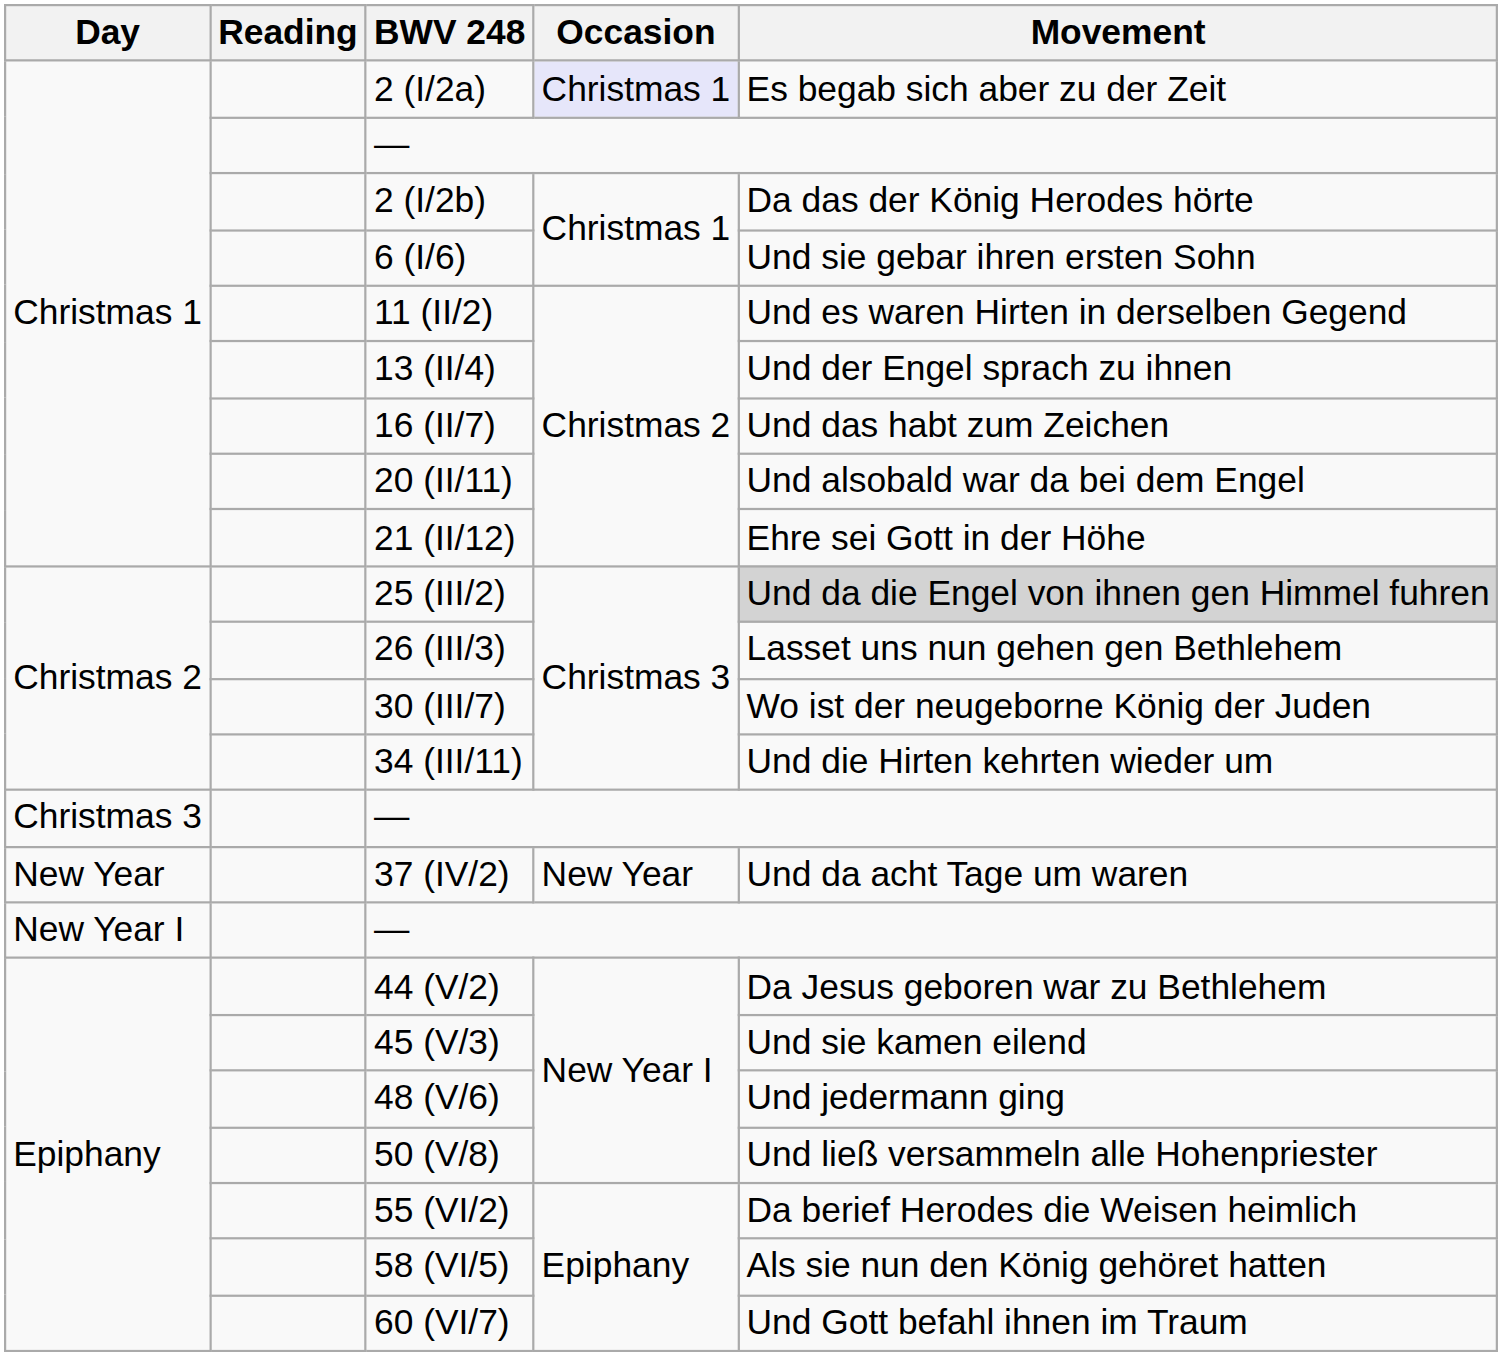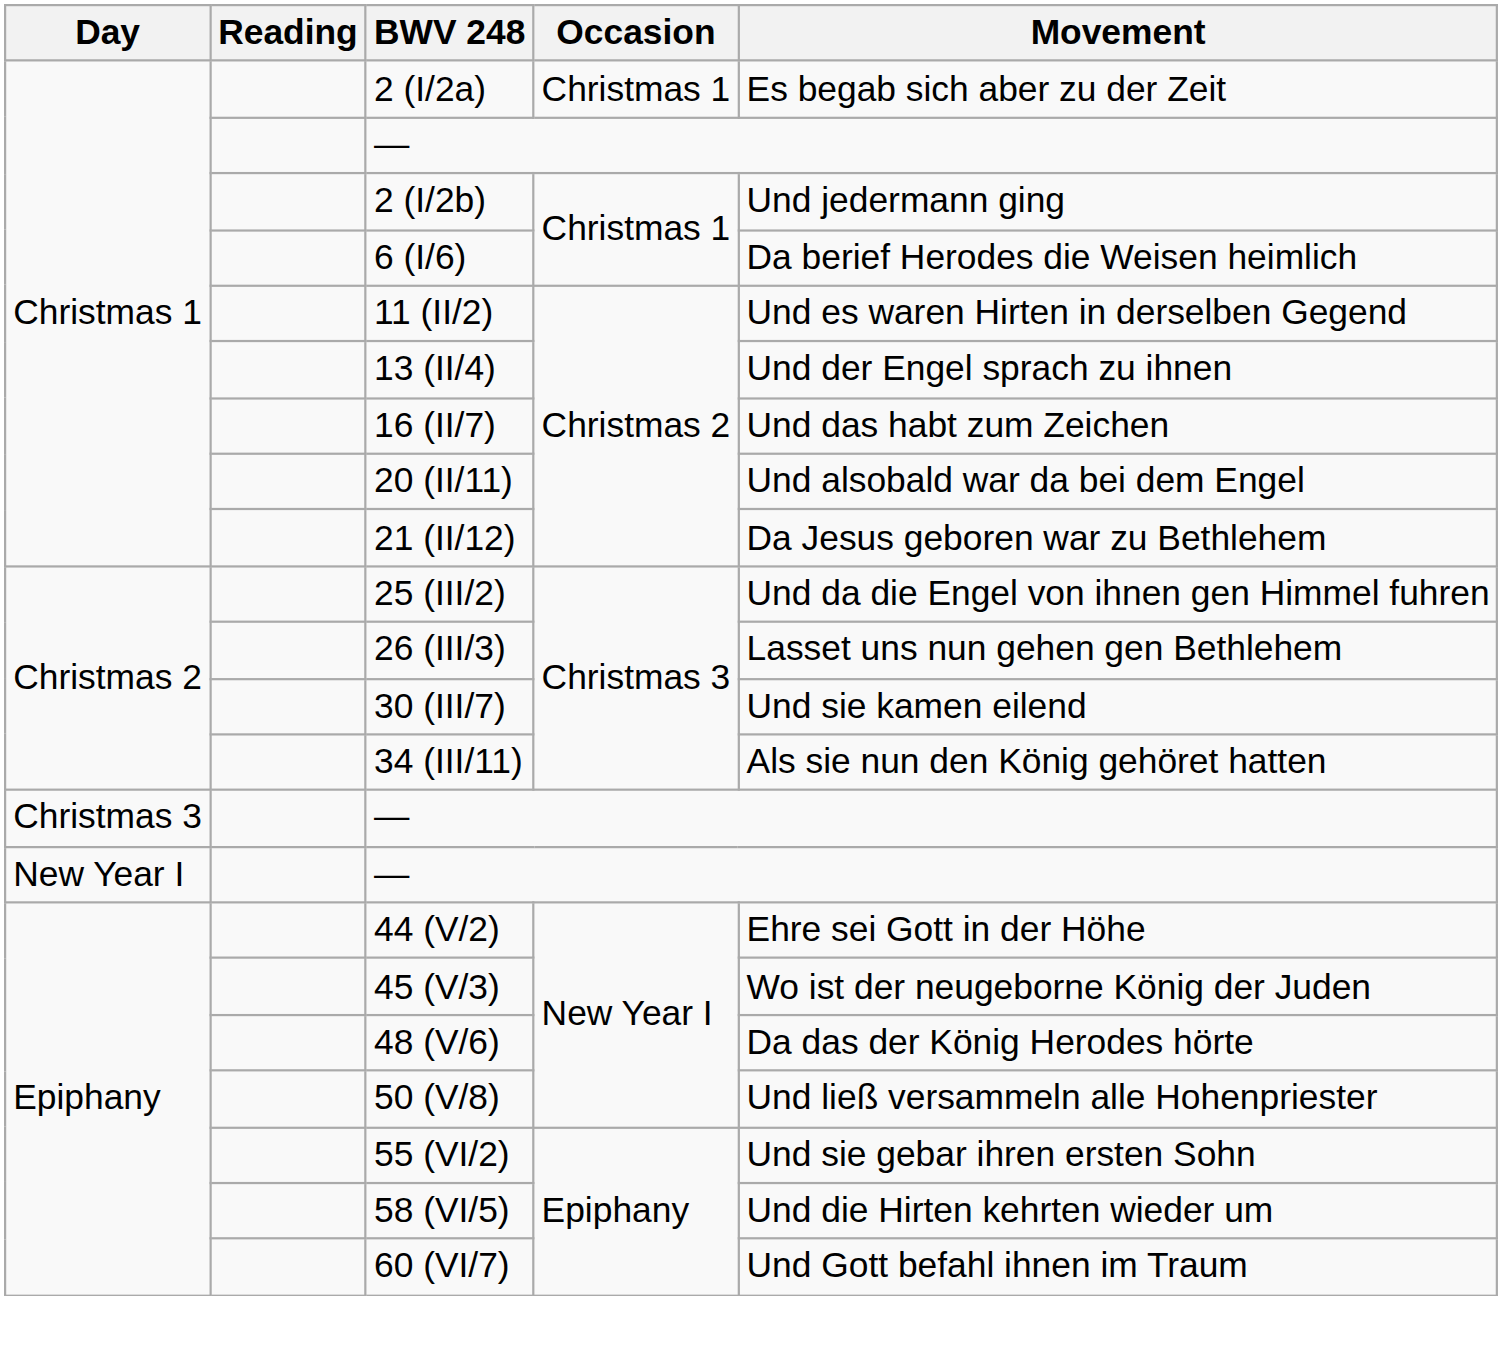 <table class="wikitable sortable">
 <tr>
 <th scope="col">Day</th>
 <th scope="col">Reading</th>
 <th scope="col">BWV 248</th>
 <th scope="col">Occasion</th>
 <th scope="col">Movement</th>
 </tr>
 <tr>
 <td rowspan="9">Christmas 1</td>
 <td></td>
 <td>2 (I/2a)</td>
-<td style="background: lavender;">Christmas 1</td>
+<td>Christmas 1</td>
 <td>Es begab sich aber zu der Zeit</td>
 </tr>
 <tr>
 <td></td>
 <td colspan="3">—</td>
 </tr>
 <tr>
 <td></td>
 <td>2 (I/2b)</td>
 <td rowspan="2">Christmas 1</td>
-<td>Da das der König Herodes hörte</td>
+<td>Und jedermann ging</td>
 </tr>
 <tr>
 <td></td>
 <td>6 (I/6)</td>
-<td>Und sie gebar ihren ersten Sohn</td>
+<td>Da berief Herodes die Weisen heimlich</td>
 </tr>
 <tr>
 <td></td>
 <td>11 (II/2)</td>
 <td rowspan="5">Christmas 2</td>
 <td>Und es waren Hirten in derselben Gegend</td>
 </tr>
 <tr>
 <td></td>
 <td>13 (II/4)</td>
 <td>Und der Engel sprach zu ihnen</td>
 </tr>
 <tr>
 <td></td>
 <td>16 (II/7)</td>
 <td>Und das habt zum Zeichen</td>
 </tr>
 <tr>
 <td></td>
 <td>20 (II/11)</td>
 <td>Und alsobald war da bei dem Engel</td>
 </tr>
 <tr>
 <td></td>
 <td>21 (II/12)</td>
-<td>Ehre sei Gott in der Höhe</td>
+<td>Da Jesus geboren war zu Bethlehem</td>
 </tr>
 <tr>
 <td rowspan="4">Christmas 2</td>
 <td></td>
 <td>25 (III/2)</td>
 <td rowspan="4">Christmas 3</td>
-<td style="background: lightgrey;">Und da die Engel von ihnen gen Himmel fuhren</td>
+<td>Und da die Engel von ihnen gen Himmel fuhren</td>
 </tr>
 <tr>
 <td></td>
 <td>26 (III/3)</td>
 <td>Lasset uns nun gehen gen Bethlehem</td>
 </tr>
 <tr>
 <td></td>
 <td>30 (III/7)</td>
-<td>Wo ist der neugeborne König der Juden</td>
+<td>Und sie kamen eilend</td>
 </tr>
 <tr>
 <td></td>
 <td>34 (III/11)</td>
-<td>Und die Hirten kehrten wieder um</td>
+<td>Als sie nun den König gehöret hatten</td>
 </tr>
 <tr>
 <td>Christmas 3</td>
 <td></td>
 <td colspan="3">—</td>
-</tr>
-<tr>
-<td>New Year</td>
-<td></td>
-<td>37 (IV/2)</td>
-<td>New Year</td>
-<td>Und da acht Tage um waren</td>
 </tr>
 <tr>
 <td>New Year I</td>
 <td></td>
 <td colspan="3">—</td>
 </tr>
 <tr>
 <td rowspan="7">Epiphany</td>
 <td></td>
 <td>44 (V/2)</td>
 <td rowspan="4">New Year I</td>
-<td>Da Jesus geboren war zu Bethlehem</td>
+<td>Ehre sei Gott in der Höhe</td>
 </tr>
 <tr>
 <td></td>
 <td>45 (V/3)</td>
-<td>Und sie kamen eilend</td>
+<td>Wo ist der neugeborne König der Juden</td>
 </tr>
 <tr>
 <td></td>
 <td>48 (V/6)</td>
-<td>Und jedermann ging</td>
+<td>Da das der König Herodes hörte</td>
 </tr>
 <tr>
 <td></td>
 <td>50 (V/8)</td>
 <td>Und ließ versammeln alle Hohenpriester</td>
 </tr>
 <tr>
 <td></td>
 <td>55 (VI/2)</td>
 <td rowspan="3">Epiphany</td>
-<td>Da berief Herodes die Weisen heimlich</td>
+<td>Und sie gebar ihren ersten Sohn</td>
 </tr>
 <tr>
 <td></td>
 <td>58 (VI/5)</td>
-<td>Als sie nun den König gehöret hatten</td>
+<td>Und die Hirten kehrten wieder um</td>
 </tr>
 <tr>
 <td></td>
 <td>60 (VI/7)</td>
 <td>Und Gott befahl ihnen im Traum</td>
 </tr>
 </table>
